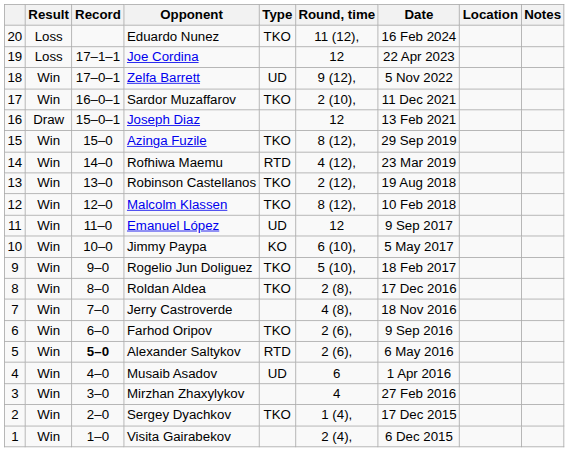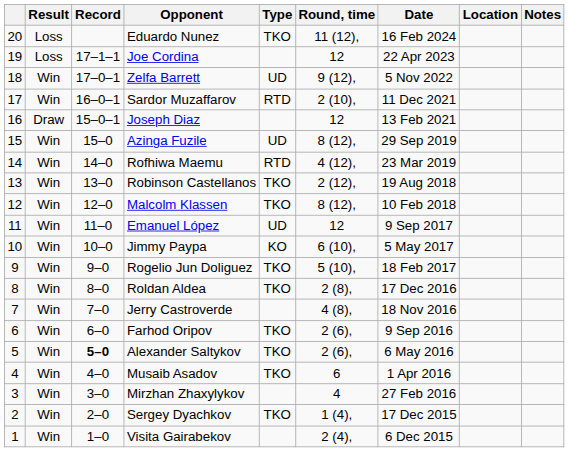 <table class=wikitable style=text-align:center>
 <tr>
 <th></th>
 <th>Result</th>
 <th>Record</th>
 <th>Opponent</th>
 <th>Type</th>
 <th>Round, time</th>
 <th>Date</th>
 <th>Location</th>
 <th>Notes</th>
 </tr>
 <tr>
 <td>20</td>
 <td>Loss</td>
 <td></td>
 <td align=left>Eduardo Nunez</td>
 <td>TKO</td>
 <td>11 (12), </td>
 <td>16 Feb 2024</td>
 <td align=left></td>
 <td align=left></td>
 </tr>
 <tr>
 <td>19</td>
 <td>Loss</td>
 <td>17–1–1</td>
 <td align=left><a href='#'>Joe Cordina</a></td>
 <td></td>
 <td>12</td>
 <td>22 Apr 2023</td>
 <td align=left></td>
 <td align=left></td>
 </tr>
 <tr>
 <td>18</td>
 <td>Win</td>
 <td>17–0–1</td>
 <td align=left><a href='#'>Zelfa Barrett</a></td>
 <td>UD</td>
 <td>9 (12), </td>
 <td>5 Nov 2022</td>
 <td align=left></td>
 <td align=left></td>
 </tr>
 <tr>
 <td>17</td>
 <td>Win</td>
 <td>16–0–1</td>
 <td align=left>Sardor Muzaffarov</td>
-<td>TKO</td>
+<td>RTD</td>
 <td>2 (10), </td>
 <td>11 Dec 2021</td>
 <td align=left></td>
 <td align=left></td>
 </tr>
 <tr>
 <td>16</td>
 <td>Draw</td>
 <td>15–0–1</td>
 <td align=left><a href='#'>Joseph Diaz</a></td>
 <td></td>
 <td>12</td>
 <td>13 Feb 2021</td>
 <td align=left></td>
 <td align=left></td>
 </tr>
 <tr>
 <td>15</td>
 <td>Win</td>
 <td>15–0</td>
 <td align=left><a href='#'>Azinga Fuzile</a></td>
-<td>TKO</td>
+<td>UD</td>
 <td>8 (12), </td>
 <td>29 Sep 2019</td>
 <td align=left></td>
 <td align=left></td>
 </tr>
 <tr>
 <td>14</td>
 <td>Win</td>
 <td>14–0</td>
 <td align=left>Rofhiwa Maemu</td>
 <td>RTD</td>
 <td>4 (12), </td>
 <td>23 Mar 2019</td>
 <td align=left></td>
 <td align=left></td>
 </tr>
 <tr>
 <td>13</td>
 <td>Win</td>
 <td>13–0</td>
 <td align=left>Robinson Castellanos</td>
 <td>TKO</td>
 <td>2 (12), </td>
 <td>19 Aug 2018</td>
 <td align=left></td>
 <td align=left></td>
 </tr>
 <tr>
 <td>12</td>
 <td>Win</td>
 <td>12–0</td>
 <td align=left><a href='#'>Malcolm Klassen</a></td>
 <td>TKO</td>
 <td>8 (12), </td>
 <td>10 Feb 2018</td>
 <td align=left></td>
 <td align=left></td>
 </tr>
 <tr>
 <td>11</td>
 <td>Win</td>
 <td>11–0</td>
 <td align=left><a href='#'>Emanuel López</a></td>
 <td>UD</td>
 <td>12</td>
 <td>9 Sep 2017</td>
 <td align=left></td>
 <td align=left></td>
 </tr>
 <tr>
 <td>10</td>
 <td>Win</td>
 <td>10–0</td>
 <td align=left>Jimmy Paypa</td>
 <td>KO</td>
 <td>6 (10), </td>
 <td>5 May 2017</td>
 <td align=left></td>
 <td align=left></td>
 </tr>
 <tr>
 <td>9</td>
 <td>Win</td>
 <td>9–0</td>
 <td align=left>Rogelio Jun Doliguez</td>
 <td>TKO</td>
 <td>5 (10), </td>
 <td>18 Feb 2017</td>
 <td align=left></td>
 <td align=left></td>
 </tr>
 <tr>
 <td>8</td>
 <td>Win</td>
 <td>8–0</td>
 <td align=left>Roldan Aldea</td>
 <td>TKO</td>
 <td>2 (8), </td>
 <td>17 Dec 2016</td>
 <td align=left></td>
 <td align=left></td>
 </tr>
 <tr>
 <td>7</td>
 <td>Win</td>
 <td>7–0</td>
 <td align=left>Jerry Castroverde</td>
 <td></td>
 <td>4 (8), </td>
 <td>18 Nov 2016</td>
 <td align=left></td>
 <td align=left></td>
 </tr>
 <tr>
 <td>6</td>
 <td>Win</td>
 <td>6–0</td>
 <td align=left>Farhod Oripov</td>
 <td>TKO</td>
 <td>2 (6), </td>
 <td>9 Sep 2016</td>
 <td align=left></td>
 <td align=left></td>
 </tr>
 <tr>
 <td>5</td>
 <td>Win</td>
 <td><strong>5–0</strong></td>
 <td align=left>Alexander Saltykov</td>
-<td>RTD</td>
+<td>TKO</td>
 <td>2 (6), </td>
 <td>6 May 2016</td>
 <td align=left></td>
 <td align=left></td>
 </tr>
 <tr>
 <td>4</td>
 <td>Win</td>
 <td>4–0</td>
 <td align=left>Musaib Asadov</td>
-<td>UD</td>
+<td>TKO</td>
 <td>6</td>
 <td>1 Apr 2016</td>
 <td align=left></td>
 <td align=left></td>
 </tr>
 <tr>
 <td>3</td>
 <td>Win</td>
 <td>3–0</td>
 <td align=left>Mirzhan Zhaxylykov</td>
 <td></td>
 <td>4</td>
 <td>27 Feb 2016</td>
 <td align=left></td>
 <td align=left></td>
 </tr>
 <tr>
 <td>2</td>
 <td>Win</td>
 <td>2–0</td>
 <td align=left>Sergey Dyachkov</td>
 <td>TKO</td>
 <td>1 (4), </td>
 <td>17 Dec 2015</td>
 <td align=left></td>
 <td align=left></td>
 </tr>
 <tr>
 <td>1</td>
 <td>Win</td>
 <td>1–0</td>
 <td align=left>Visita Gairabekov</td>
 <td></td>
 <td>2 (4), </td>
 <td>6 Dec 2015</td>
 <td align=left></td>
 <td align=left></td>
 </tr>
 </table>
